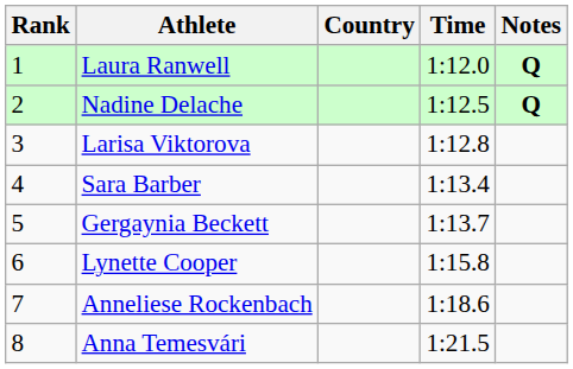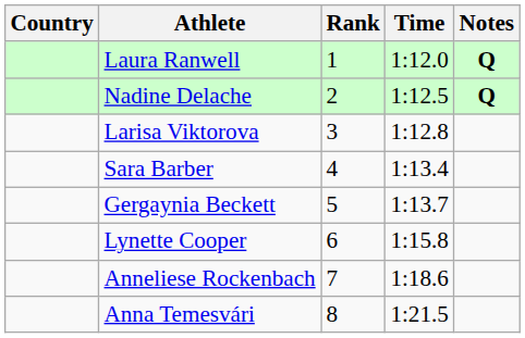 <table class="wikitable">
 <tr>
+<th>Country</th>
+<th>Athlete</th>
 <th>Rank</th>
-<th>Athlete</th>
-<th>Country</th>
 <th>Time</th>
 <th>Notes</th>
 </tr>
 <tr bgcolor=#CCFFCC>
+<td></td>
+<td><a href='#'>Laura Ranwell</a></td>
 <td>1</td>
-<td><a href='#'>Laura Ranwell</a></td>
-<td></td>
 <td>1:12.0</td>
 <td align=center><strong>Q</strong></td>
 </tr>
 <tr bgcolor=#CCFFCC>
+<td></td>
+<td><a href='#'>Nadine Delache</a></td>
 <td>2</td>
-<td><a href='#'>Nadine Delache</a></td>
-<td></td>
 <td>1:12.5</td>
 <td align=center><strong>Q</strong></td>
 </tr>
 <tr>
+<td></td>
+<td><a href='#'>Larisa Viktorova</a></td>
 <td>3</td>
-<td><a href='#'>Larisa Viktorova</a></td>
-<td></td>
 <td>1:12.8</td>
 <td></td>
 </tr>
 <tr>
+<td></td>
+<td><a href='#'>Sara Barber</a></td>
 <td>4</td>
-<td><a href='#'>Sara Barber</a></td>
-<td></td>
 <td>1:13.4</td>
 <td></td>
 </tr>
 <tr>
+<td></td>
+<td><a href='#'>Gergaynia Beckett</a></td>
 <td>5</td>
-<td><a href='#'>Gergaynia Beckett</a></td>
-<td></td>
 <td>1:13.7</td>
 <td></td>
 </tr>
 <tr>
+<td></td>
+<td><a href='#'>Lynette Cooper</a></td>
 <td>6</td>
-<td><a href='#'>Lynette Cooper</a></td>
-<td></td>
 <td>1:15.8</td>
 <td></td>
 </tr>
 <tr>
+<td></td>
+<td><a href='#'>Anneliese Rockenbach</a></td>
 <td>7</td>
-<td><a href='#'>Anneliese Rockenbach</a></td>
-<td></td>
 <td>1:18.6</td>
 <td></td>
 </tr>
 <tr>
+<td></td>
+<td><a href='#'>Anna Temesvári</a></td>
 <td>8</td>
-<td><a href='#'>Anna Temesvári</a></td>
-<td></td>
 <td>1:21.5</td>
 <td></td>
 </tr>
 </table>
